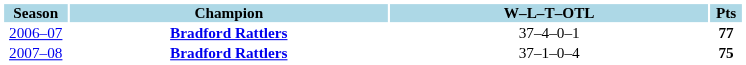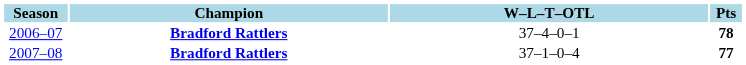 <table cellpadding="0" width="700px" style="font-size: 90%;">
 <tr align="center">
 <th style="background: #ADD8E6;" width="60"><strong>Season</strong></th>
 <th style="background: #ADD8E6;" width="305"><strong>Champion</strong></th>
 <th style="background: #ADD8E6;" width="305"><strong>W–L–T–OTL</strong></th>
 <th style="background: #ADD8E6;" width="30"><strong>Pts</strong></th>
 </tr>
 <tr align="center">
 <td><a href='#'>2006–07</a></td>
 <td><strong><a href='#'>Bradford Rattlers</a></strong></td>
 <td>37–4–0–1</td>
-<td><strong>77</strong></td>
+<td><strong>78</strong></td>
 </tr>
 <tr align="center">
 <td><a href='#'>2007–08</a></td>
 <td><strong><a href='#'>Bradford Rattlers</a></strong></td>
 <td>37–1–0–4</td>
-<td><strong>75</strong></td>
+<td><strong>77</strong></td>
 </tr>
 </table>
